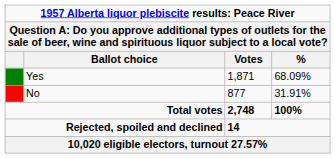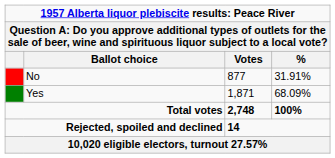 <table class="wikitable" align=right>
 <tr>
 <td colspan=4 align=center><strong><a href='#'>1957 Alberta liquor plebiscite</a> results: Peace River</strong></td>
 </tr>
 <tr>
 <th colspan=4>Question A: Do you approve additional types of outlets for the<br> sale of beer, wine and spirituous liquor subject to a local vote?</th>
 </tr>
 <tr>
 <th style="width: 20px;"></th>
 <th>Ballot choice</th>
 <th>Votes</th>
 <th>%</th>
 </tr>
 <tr>
+<td bgcolor=red></td>
+<td>No</td>
+<td>877</td>
+<td>31.91%</td>
+</tr>
+<tr>
 <td bgcolor=green></td>
 <td>Yes</td>
 <td>1,871</td>
 <td>68.09%</td>
-</tr>
-<tr>
-<td bgcolor=red></td>
-<td>No</td>
-<td>877</td>
-<td>31.91%</td>
 </tr>
 <tr>
 <td align=right colspan=2><strong>Total votes</strong></td>
 <td><strong>2,748</strong></td>
 <td><strong>100%</strong></td>
 </tr>
 <tr>
 <td align=right colspan=2><strong>Rejected, spoiled and declined</strong></td>
 <td colspan=2><strong>14</strong></td>
 </tr>
 <tr>
 <th colspan=4>10,020 eligible electors, turnout 27.57%</th>
 </tr>
 </table>
